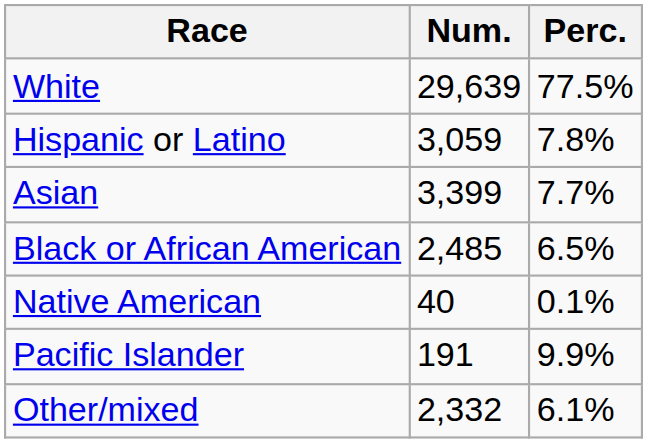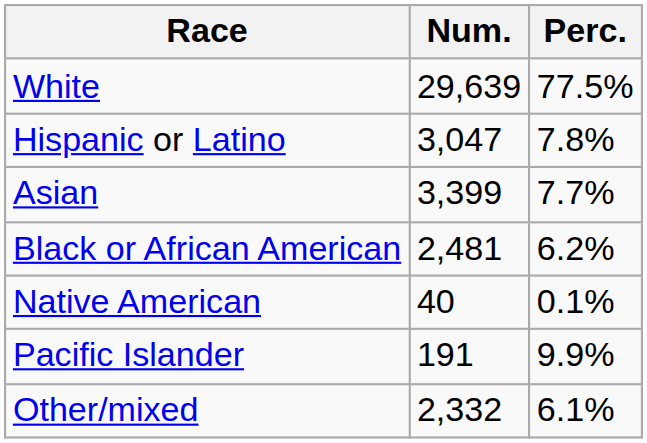 <table class="wikitable">
 <tr>
 <th>Race</th>
 <th>Num.</th>
 <th>Perc.</th>
 </tr>
 <tr>
 <td><a href='#'>White</a></td>
 <td>29,639</td>
 <td>77.5%</td>
 </tr>
 <tr>
 <td><a href='#'>Hispanic</a> or <a href='#'>Latino</a></td>
-<td>3,059</td>
+<td>3,047</td>
 <td>7.8%</td>
 </tr>
 <tr>
 <td><a href='#'>Asian</a></td>
 <td>3,399</td>
 <td>7.7%</td>
 </tr>
 <tr>
 <td><a href='#'>Black or African American</a></td>
-<td>2,485</td>
-<td>6.5%</td>
+<td>2,481</td>
+<td>6.2%</td>
 </tr>
 <tr>
 <td><a href='#'>Native American</a></td>
 <td>40</td>
 <td>0.1%</td>
 </tr>
 <tr>
 <td><a href='#'>Pacific Islander</a></td>
 <td>191</td>
 <td>9.9%</td>
 </tr>
 <tr>
 <td><a href='#'>Other/mixed</a></td>
 <td>2,332</td>
 <td>6.1%</td>
 </tr>
 </table>
